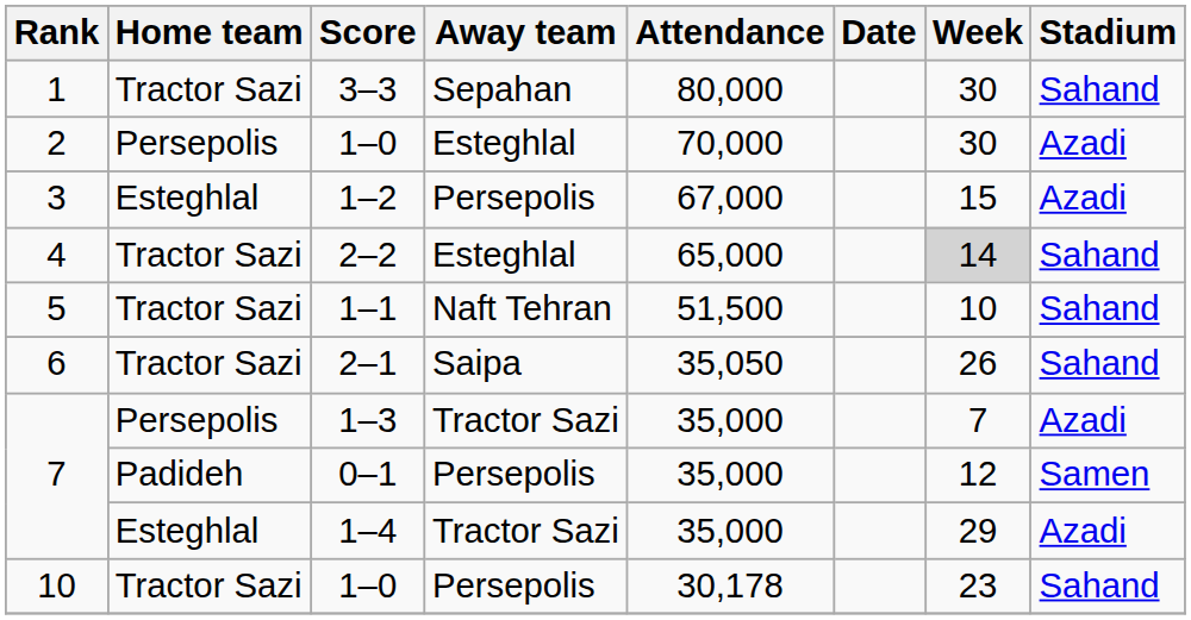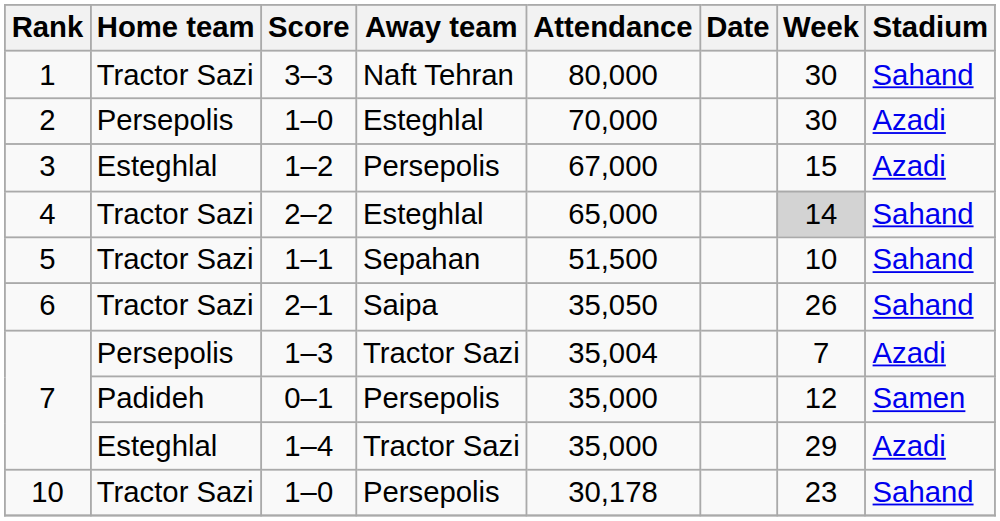 <table class="wikitable sortable">
 <tr>
 <th>Rank</th>
 <th>Home team</th>
 <th>Score</th>
 <th>Away team</th>
 <th>Attendance</th>
 <th>Date</th>
 <th>Week</th>
 <th>Stadium</th>
 </tr>
 <tr>
 <td align=center>1</td>
 <td>Tractor Sazi</td>
 <td align=center>3–3</td>
-<td>Sepahan</td>
+<td>Naft Tehran</td>
 <td align=center>80,000</td>
 <td></td>
 <td align=center>30</td>
 <td><a href='#'>Sahand</a></td>
 </tr>
 <tr>
 <td align=center>2</td>
 <td>Persepolis</td>
 <td align=center>1–0</td>
 <td>Esteghlal</td>
 <td align=center>70,000</td>
 <td></td>
 <td align=center>30</td>
 <td><a href='#'>Azadi</a></td>
 </tr>
 <tr>
 <td align=center>3</td>
 <td>Esteghlal</td>
 <td align=center>1–2</td>
 <td>Persepolis</td>
 <td align=center>67,000</td>
 <td></td>
 <td align=center>15</td>
 <td><a href='#'>Azadi</a></td>
 </tr>
 <tr>
 <td align=center>4</td>
 <td>Tractor Sazi</td>
 <td align=center>2–2</td>
 <td>Esteghlal</td>
 <td align=center>65,000</td>
 <td></td>
 <td align=center style="background: lightgrey;">14</td>
 <td><a href='#'>Sahand</a></td>
 </tr>
 <tr>
 <td align=center>5</td>
 <td>Tractor Sazi</td>
 <td align=center>1–1</td>
-<td>Naft Tehran</td>
+<td>Sepahan</td>
 <td align=center>51,500</td>
 <td></td>
 <td align=center>10</td>
 <td><a href='#'>Sahand</a></td>
 </tr>
 <tr>
 <td align=center>6</td>
 <td>Tractor Sazi</td>
 <td align=center>2–1</td>
 <td>Saipa</td>
 <td align=center>35,050</td>
 <td></td>
 <td align=center>26</td>
 <td><a href='#'>Sahand</a></td>
 </tr>
 <tr>
 <td align=center rowspan="3">7</td>
 <td>Persepolis</td>
 <td align=center>1–3</td>
 <td>Tractor Sazi</td>
-<td align=center>35,000</td>
+<td align=center>35,004</td>
 <td></td>
 <td align=center>7</td>
 <td><a href='#'>Azadi</a></td>
 </tr>
 <tr>
 <td>Padideh</td>
 <td align=center>0–1</td>
 <td>Persepolis</td>
 <td align=center>35,000</td>
 <td></td>
 <td align=center>12</td>
 <td><a href='#'>Samen</a></td>
 </tr>
 <tr>
 <td>Esteghlal</td>
 <td align=center>1–4</td>
 <td>Tractor Sazi</td>
 <td align=center>35,000</td>
 <td></td>
 <td align=center>29</td>
 <td><a href='#'>Azadi</a></td>
 </tr>
 <tr>
 <td align=center>10</td>
 <td>Tractor Sazi</td>
 <td align=center>1–0</td>
 <td>Persepolis</td>
 <td align=center>30,178</td>
 <td></td>
 <td align=center>23</td>
 <td><a href='#'>Sahand</a></td>
 </tr>
 <tr>
 </tr>
 </table>
